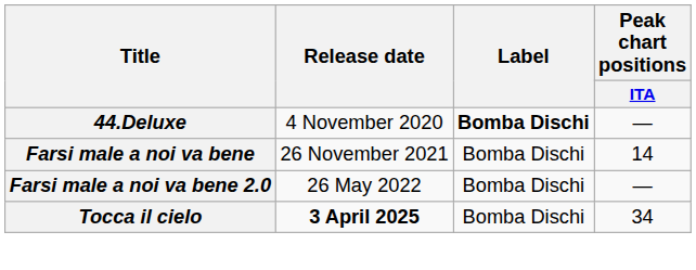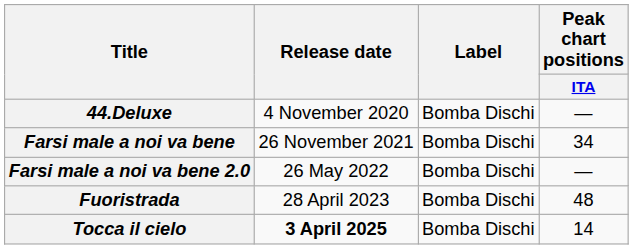 <table class="wikitable plainrowheaders" style="text-align:center;">
 <tr>
 <th scope="col" rowspan="2">Title</th>
 <th scope="col" rowspan="2">Release date</th>
 <th scope="col" rowspan="2">Label</th>
 <th scope="col" colspan="1">Peak chart positions</th>
 </tr>
 <tr>
 <th scope="col" style="width:3em;font-size:85%;"><a href='#'>ITA</a><br></th>
 </tr>
 <tr>
 <th scope="row"><em>44.Deluxe</em></th>
 <td>4 November 2020</td>
-<td><strong>Bomba Dischi</strong></td>
+<td>Bomba Dischi</td>
 <td>—</td>
 </tr>
 <tr>
 <th scope="row"><em>Farsi male a noi va bene</em></th>
 <td>26 November 2021</td>
 <td>Bomba Dischi</td>
-<td>14<br></td>
+<td>34</td>
 </tr>
 <tr>
 <th scope="row"><em>Farsi male a noi va bene 2.0</em></th>
 <td>26 May 2022</td>
 <td>Bomba Dischi</td>
 <td>—</td>
 </tr>
 <tr>
+<th scope="row"><em>Fuoristrada</em></th>
+<td>28 April 2023</td>
+<td>Bomba Dischi</td>
+<td>48</td>
+</tr>
+<tr>
 <th scope="row"><em>Tocca il cielo</em></th>
 <td><strong>3 April 2025</strong></td>
 <td>Bomba Dischi</td>
-<td>34</td>
+<td>14<br></td>
 </tr>
 </table>
